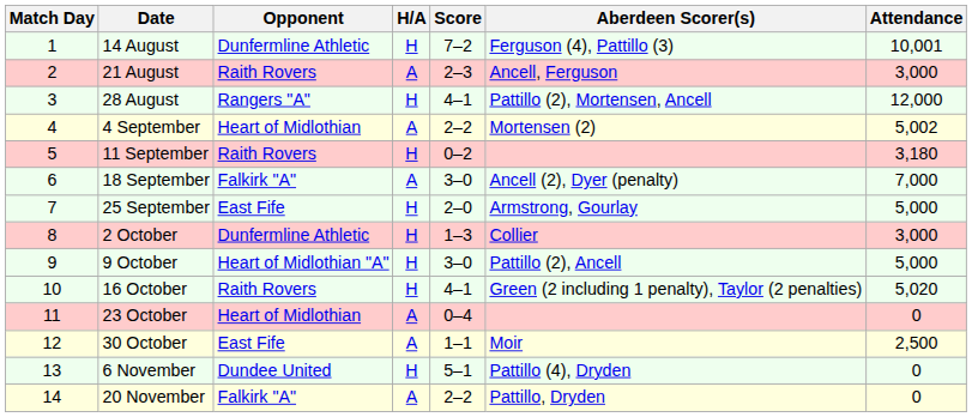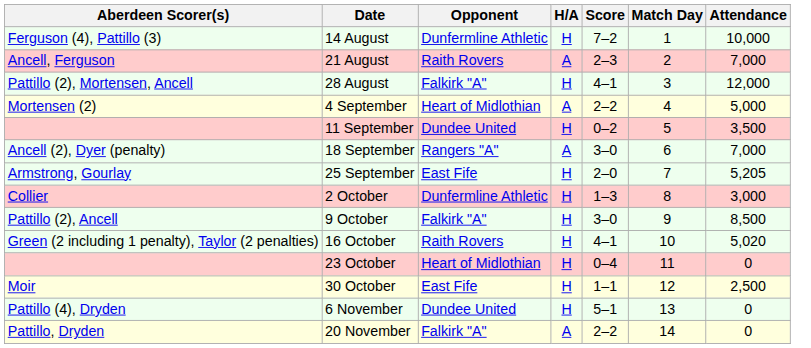 <table class="wikitable" style="text-align:center">
 <tr>
-<th>Match Day</th>
+<th>Aberdeen Scorer(s)</th>
 <th>Date</th>
 <th>Opponent</th>
 <th>H/A</th>
 <th>Score</th>
-<th>Aberdeen Scorer(s)</th>
+<th>Match Day</th>
 <th>Attendance</th>
 </tr>
 <tr bgcolor=#EEFFEE>
-<td>1</td>
+<td align=left><a href='#'>Ferguson</a> (4), <a href='#'>Pattillo</a> (3)</td>
 <td align=left>14 August</td>
 <td align=left><a href='#'>Dunfermline Athletic</a></td>
 <td><a href='#'>H</a></td>
 <td>7–2</td>
-<td align=left><a href='#'>Ferguson</a> (4), <a href='#'>Pattillo</a> (3)</td>
-<td>10,001</td>
+<td>1</td>
+<td>10,000</td>
 </tr>
 <tr bgcolor=#FFCCCC>
-<td>2</td>
+<td align=left><a href='#'>Ancell</a>, <a href='#'>Ferguson</a></td>
 <td align=left>21 August</td>
 <td align=left><a href='#'>Raith Rovers</a></td>
 <td><a href='#'>A</a></td>
 <td>2–3</td>
-<td align=left><a href='#'>Ancell</a>, <a href='#'>Ferguson</a></td>
-<td>3,000</td>
+<td>2</td>
+<td>7,000</td>
 </tr>
 <tr bgcolor=#EEFFEE>
-<td>3</td>
+<td align=left><a href='#'>Pattillo</a> (2), <a href='#'>Mortensen</a>, <a href='#'>Ancell</a></td>
 <td align=left>28 August</td>
-<td align=left><a href='#'>Rangers "A"</a></td>
+<td align=left><a href='#'>Falkirk "A"</a></td>
 <td><a href='#'>H</a></td>
 <td>4–1</td>
-<td align=left><a href='#'>Pattillo</a> (2), <a href='#'>Mortensen</a>, <a href='#'>Ancell</a></td>
+<td>3</td>
 <td>12,000</td>
 </tr>
 <tr bgcolor=#FFFFDD>
-<td>4</td>
+<td align=left><a href='#'>Mortensen</a> (2)</td>
 <td align=left>4 September</td>
 <td align=left><a href='#'>Heart of Midlothian</a></td>
 <td><a href='#'>A</a></td>
 <td>2–2</td>
-<td align=left><a href='#'>Mortensen</a> (2)</td>
-<td>5,002</td>
+<td>4</td>
+<td>5,000</td>
 </tr>
 <tr bgcolor=#FFCCCC>
-<td>5</td>
+<td align=left></td>
 <td align=left>11 September</td>
-<td align=left><a href='#'>Raith Rovers</a></td>
+<td align=left><a href='#'>Dundee United</a></td>
 <td><a href='#'>H</a></td>
 <td>0–2</td>
-<td align=left></td>
-<td>3,180</td>
+<td>5</td>
+<td>3,500</td>
 </tr>
 <tr bgcolor=#EEFFEE>
-<td>6</td>
+<td align=left><a href='#'>Ancell</a> (2), <a href='#'>Dyer</a> (penalty)</td>
 <td align=left>18 September</td>
-<td align=left><a href='#'>Falkirk "A"</a></td>
+<td align=left><a href='#'>Rangers "A"</a></td>
 <td><a href='#'>A</a></td>
 <td>3–0</td>
-<td align=left><a href='#'>Ancell</a> (2), <a href='#'>Dyer</a> (penalty)</td>
+<td>6</td>
 <td>7,000</td>
 </tr>
 <tr bgcolor=#EEFFEE>
-<td>7</td>
+<td align=left><a href='#'>Armstrong</a>, <a href='#'>Gourlay</a></td>
 <td align=left>25 September</td>
 <td align=left><a href='#'>East Fife</a></td>
 <td><a href='#'>H</a></td>
 <td>2–0</td>
-<td align=left><a href='#'>Armstrong</a>, <a href='#'>Gourlay</a></td>
-<td>5,000</td>
+<td>7</td>
+<td>5,205</td>
 </tr>
 <tr bgcolor=#FFCCCC>
-<td>8</td>
+<td align=left><a href='#'>Collier</a></td>
 <td align=left>2 October</td>
 <td align=left><a href='#'>Dunfermline Athletic</a></td>
 <td><a href='#'>H</a></td>
 <td>1–3</td>
-<td align=left><a href='#'>Collier</a></td>
+<td>8</td>
 <td>3,000</td>
 </tr>
 <tr bgcolor=#EEFFEE>
-<td>9</td>
+<td align=left><a href='#'>Pattillo</a> (2), <a href='#'>Ancell</a></td>
 <td align=left>9 October</td>
-<td align=left><a href='#'>Heart of Midlothian "A"</a></td>
+<td align=left><a href='#'>Falkirk "A"</a></td>
 <td><a href='#'>H</a></td>
 <td>3–0</td>
-<td align=left><a href='#'>Pattillo</a> (2), <a href='#'>Ancell</a></td>
-<td>5,000</td>
+<td>9</td>
+<td>8,500</td>
 </tr>
 <tr bgcolor=#EEFFEE>
-<td>10</td>
+<td align=left><a href='#'>Green</a> (2 including 1 penalty), <a href='#'>Taylor</a> (2 penalties)</td>
 <td align=left>16 October</td>
 <td align=left><a href='#'>Raith Rovers</a></td>
 <td><a href='#'>H</a></td>
 <td>4–1</td>
-<td align=left><a href='#'>Green</a> (2 including 1 penalty), <a href='#'>Taylor</a> (2 penalties)</td>
+<td>10</td>
 <td>5,020</td>
 </tr>
 <tr bgcolor=#FFCCCC>
-<td>11</td>
+<td align=left></td>
 <td align=left>23 October</td>
 <td align=left><a href='#'>Heart of Midlothian</a></td>
-<td><a href='#'>A</a></td>
+<td><a href='#'>H</a></td>
 <td>0–4</td>
-<td align=left></td>
+<td>11</td>
 <td>0</td>
 </tr>
 <tr bgcolor=#FFFFDD>
-<td>12</td>
+<td align=left><a href='#'>Moir</a></td>
 <td align=left>30 October</td>
 <td align=left><a href='#'>East Fife</a></td>
-<td><a href='#'>A</a></td>
+<td><a href='#'>H</a></td>
 <td>1–1</td>
-<td align=left><a href='#'>Moir</a></td>
+<td>12</td>
 <td>2,500</td>
 </tr>
 <tr bgcolor=#EEFFEE>
-<td>13</td>
+<td align=left><a href='#'>Pattillo</a> (4), <a href='#'>Dryden</a></td>
 <td align=left>6 November</td>
 <td align=left><a href='#'>Dundee United</a></td>
 <td><a href='#'>H</a></td>
 <td>5–1</td>
-<td align=left><a href='#'>Pattillo</a> (4), <a href='#'>Dryden</a></td>
+<td>13</td>
 <td>0</td>
 </tr>
 <tr bgcolor=#FFFFDD>
-<td>14</td>
+<td align=left><a href='#'>Pattillo</a>, <a href='#'>Dryden</a></td>
 <td align=left>20 November</td>
 <td align=left><a href='#'>Falkirk "A"</a></td>
 <td><a href='#'>A</a></td>
 <td>2–2</td>
-<td align=left><a href='#'>Pattillo</a>, <a href='#'>Dryden</a></td>
+<td>14</td>
 <td>0</td>
 </tr>
 </table>
